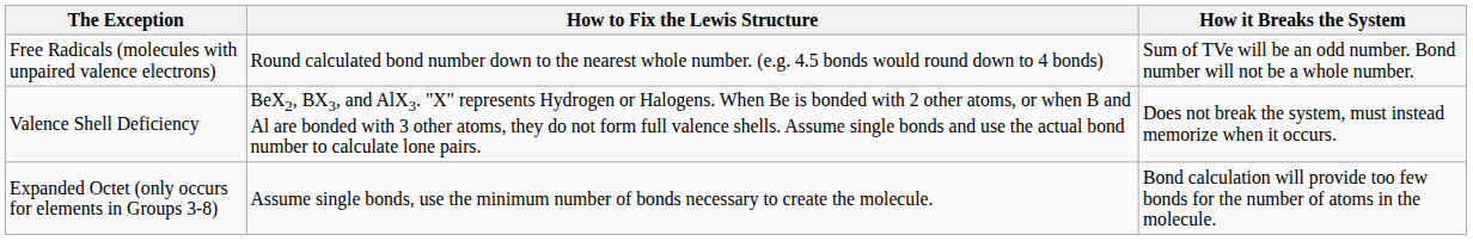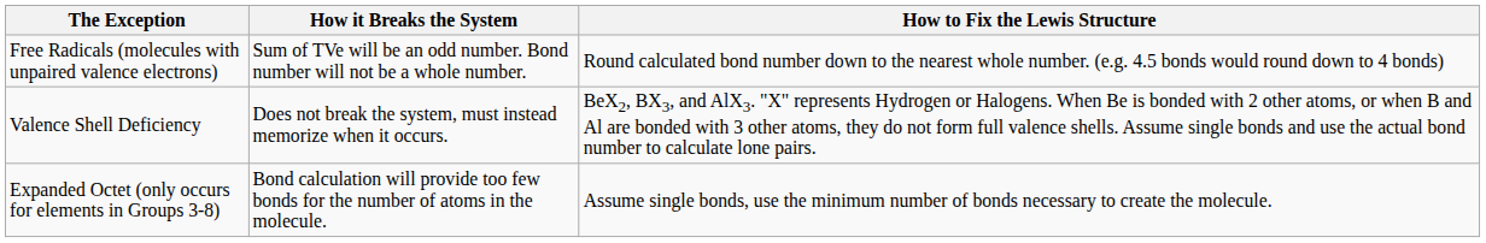 <table class="wikitable">
 <tr>
 <th>The Exception</th>
+<th>How it Breaks the System</th>
 <th>How to Fix the Lewis Structure</th>
-<th>How it Breaks the System</th>
 </tr>
 <tr>
 <td>Free Radicals (molecules with unpaired valence electrons)</td>
+<td>Sum of TVe will be an odd number. Bond number will not be a whole number.</td>
 <td>Round calculated bond number down to the nearest whole number. (e.g. 4.5 bonds would round down to 4 bonds)</td>
-<td>Sum of TVe will be an odd number. Bond number will not be a whole number.</td>
 </tr>
 <tr>
 <td>Valence Shell Deficiency</td>
+<td>Does not break the system, must instead memorize when it occurs.</td>
 <td>BeX<sub>2</sub>, BX<sub>3</sub>, and AlX<sub>3</sub>. "X" represents Hydrogen or Halogens. When Be is bonded with 2 other atoms, or when B and Al are bonded with 3 other atoms, they do not form full valence shells. Assume single bonds and use the actual bond number to calculate lone pairs.</td>
-<td>Does not break the system, must instead memorize when it occurs.</td>
 </tr>
 <tr>
 <td>Expanded Octet (only occurs for elements in Groups 3-8)</td>
+<td>Bond calculation will provide too few bonds for the number of atoms in the molecule.</td>
 <td>Assume single bonds, use the minimum number of bonds necessary to create the molecule.</td>
-<td>Bond calculation will provide too few bonds for the number of atoms in the molecule.</td>
 </tr>
 </table>
